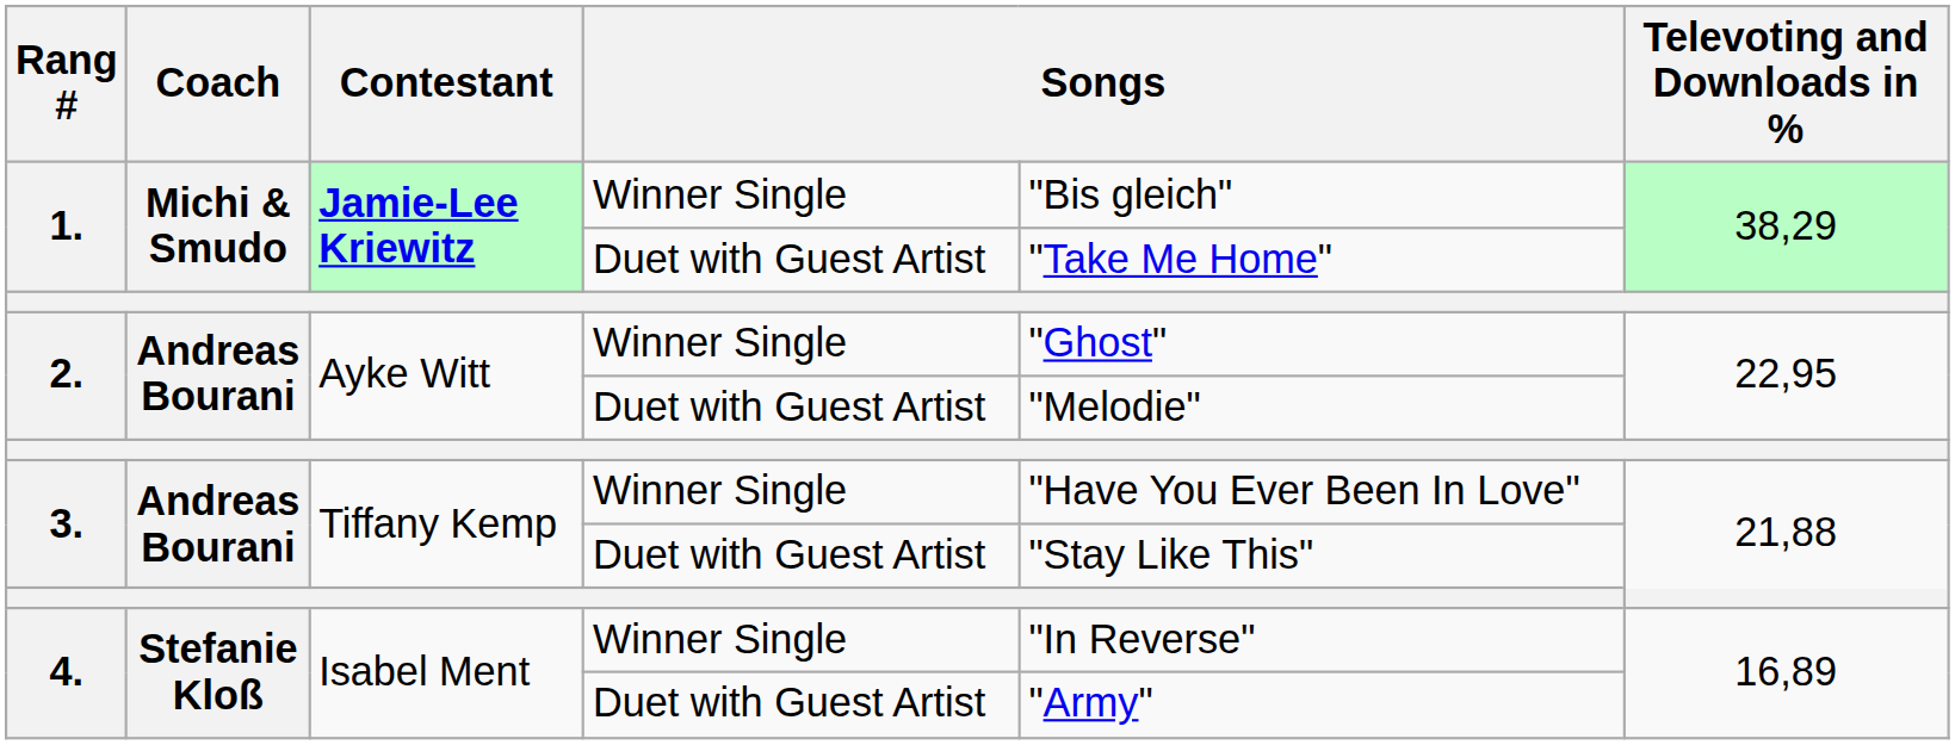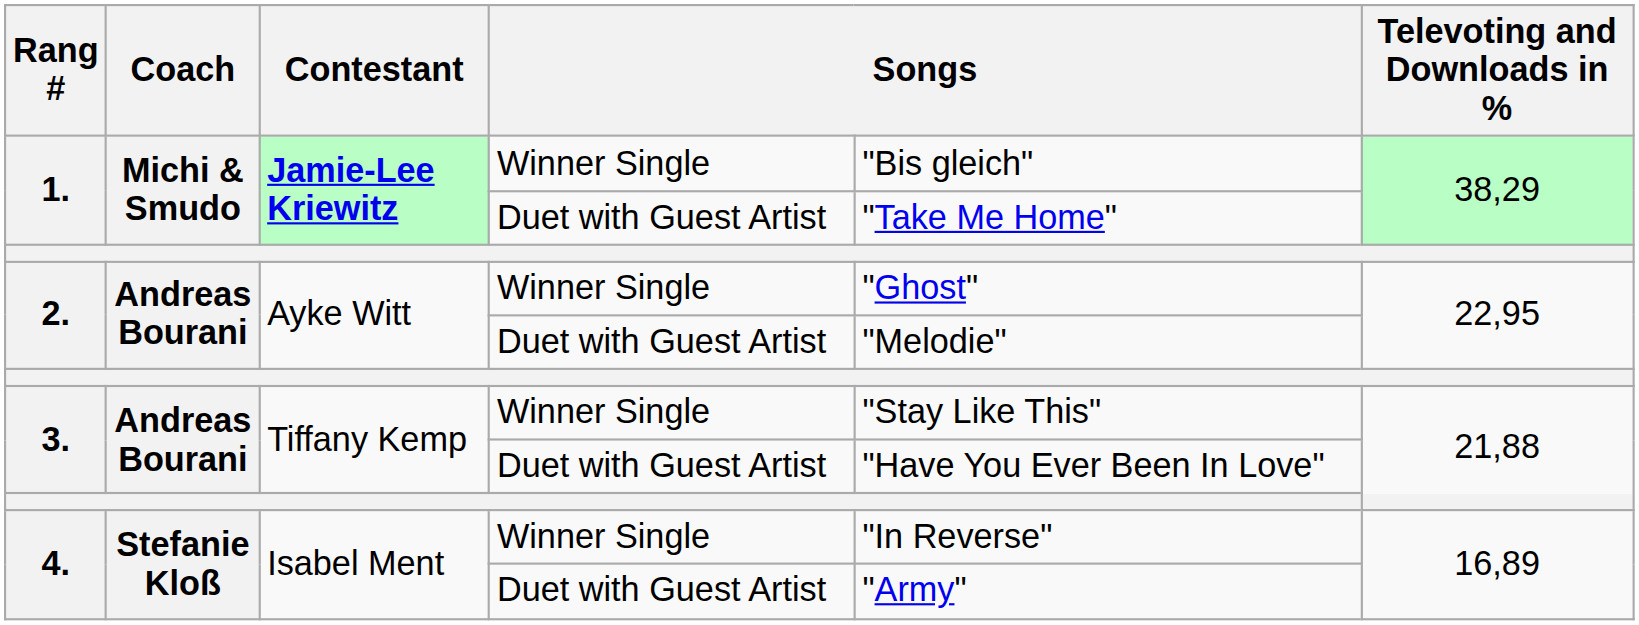 <table class="wikitable" style="width: auto;">
 <tr>
 <th width="40px">Rang<br>#</th>
 <th width= "40px">Coach</th>
 <th width="100px">Contestant</th>
 <th width="400px" colspan=2>Songs</th>
 <th width="120px">Televoting and Downloads in %</th>
 </tr>
 <tr>
 <th rowspan=2>1.</th>
 <th rowspan=2>Michi & Smudo</th>
 <td rowspan=2 style="background:#B9FFC5"><strong><a href='#'>Jamie-Lee Kriewitz</a></strong></td>
 <td>Winner Single</td>
 <td>"Bis gleich"</td>
 <td rowspan=2 colspan=2 align="center" style="background:#B9FFC5">38,29</td>
 </tr>
 <tr>
 <td>Duet with Guest Artist</td>
 <td>"<a href='#'>Take Me Home</a>" </td>
 </tr>
 <tr>
 <th colspan=8></th>
 </tr>
 <tr>
 <th rowspan=2>2.</th>
 <th rowspan=2>Andreas Bourani</th>
 <td rowspan=2>Ayke Witt</td>
 <td>Winner Single</td>
 <td>"<a href='#'>Ghost</a>"</td>
 <td rowspan=2 colspan=2 align="center">22,95</td>
 </tr>
 <tr>
 <td>Duet with Guest Artist</td>
 <td>"Melodie" </td>
 </tr>
 <tr>
 <th colspan=8></th>
 </tr>
 <tr>
 <th rowspan=2>3.</th>
 <th rowspan=2>Andreas Bourani</th>
 <td rowspan=2>Tiffany Kemp</td>
 <td>Winner Single</td>
-<td>"Have You Ever Been In Love"</td>
+<td>"Stay Like This" </td>
 <td rowspan=3 colspan=3 align="center">21,88</td>
 </tr>
 <tr>
 <td>Duet with Guest Artist</td>
-<td>"Stay Like This" </td>
+<td>"Have You Ever Been In Love"</td>
 </tr>
 <tr>
 <th colspan=8></th>
 </tr>
 <tr>
 <th rowspan=2>4.</th>
 <th rowspan=2>Stefanie Kloß</th>
 <td rowspan=2>Isabel Ment</td>
 <td>Winner Single</td>
 <td>"In Reverse"</td>
 <td rowspan=2 colspan=2 align="center">16,89</td>
 </tr>
 <tr>
 <td>Duet with Guest Artist</td>
 <td>"<a href='#'>Army</a>" </td>
 </tr>
 </table>
